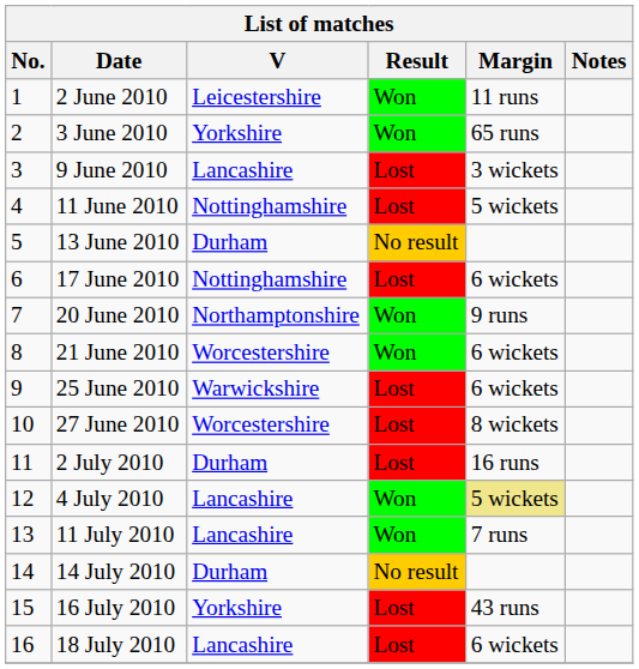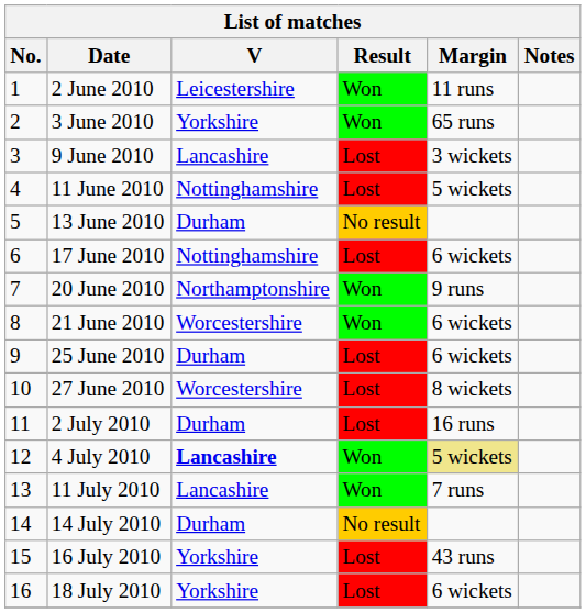 <table class="wikitable" width="70%">
 <tr>
 <th bgcolor="#efefef" colspan=6>List of  matches</th>
 </tr>
 <tr bgcolor="#efefef">
 <th>No.</th>
 <th>Date</th>
 <th>V</th>
 <th>Result</th>
 <th>Margin</th>
 <th>Notes</th>
 </tr>
 <tr>
 <td>1</td>
 <td>2 June 2010</td>
 <td><a href='#'>Leicestershire</a><br> </td>
 <td bgcolor="#00FF00">Won</td>
 <td>11 runs</td>
 <td></td>
 </tr>
 <tr>
 <td>2</td>
 <td>3 June 2010</td>
 <td><a href='#'>Yorkshire</a><br> </td>
 <td bgcolor="#00FF00">Won</td>
 <td>65 runs</td>
 <td></td>
 </tr>
 <tr>
 <td>3</td>
 <td>9 June 2010</td>
 <td><a href='#'>Lancashire</a> <br> </td>
 <td bgcolor="#FF0000">Lost</td>
 <td>3 wickets</td>
 <td></td>
 </tr>
 <tr>
 <td>4</td>
 <td>11 June 2010</td>
 <td><a href='#'>Nottinghamshire</a> <br> </td>
 <td bgcolor="#FF0000">Lost</td>
 <td>5 wickets</td>
 <td></td>
 </tr>
 <tr>
 <td>5</td>
 <td>13 June 2010</td>
 <td><a href='#'>Durham</a>  <br> </td>
 <td bgcolor="#FFCC00">No result</td>
 <td></td>
 <td></td>
 </tr>
 <tr>
 <td>6</td>
 <td>17 June 2010</td>
 <td><a href='#'>Nottinghamshire</a> <br> </td>
 <td bgcolor="#FF0000">Lost</td>
 <td>6 wickets</td>
 <td></td>
 </tr>
 <tr>
 <td>7</td>
 <td>20 June 2010</td>
 <td><a href='#'>Northamptonshire</a> <br> </td>
 <td bgcolor="#00FF00">Won</td>
 <td>9 runs</td>
 <td></td>
 </tr>
 <tr>
 <td>8</td>
 <td>21 June 2010</td>
 <td><a href='#'>Worcestershire</a><br> </td>
 <td bgcolor="#00FF00">Won</td>
 <td>6 wickets</td>
 <td></td>
 </tr>
 <tr>
 <td>9</td>
 <td>25 June 2010</td>
-<td><a href='#'>Warwickshire</a> <br> </td>
+<td><a href='#'>Durham</a>  <br> </td>
 <td bgcolor="#FF0000">Lost</td>
 <td>6 wickets</td>
 <td></td>
 </tr>
 <tr>
 <td>10</td>
 <td>27 June 2010</td>
 <td><a href='#'>Worcestershire</a><br> </td>
 <td bgcolor="#FF0000">Lost</td>
 <td>8 wickets</td>
 <td></td>
 </tr>
 <tr>
 <td>11</td>
 <td>2 July 2010</td>
 <td><a href='#'>Durham</a>  <br> </td>
 <td bgcolor="#FF0000">Lost</td>
 <td>16 runs</td>
 <td></td>
 </tr>
 <tr>
 <td>12</td>
 <td>4 July 2010</td>
-<td><a href='#'>Lancashire</a> <br> </td>
+<td><strong><a href='#'>Lancashire</a> <br> </strong></td>
 <td bgcolor="#00FF00">Won</td>
 <td style="background: khaki;">5 wickets</td>
 <td></td>
 </tr>
 <tr>
 <td>13</td>
 <td>11 July 2010</td>
 <td><a href='#'>Lancashire</a> <br> </td>
 <td bgcolor="#00FF00">Won</td>
 <td>7 runs</td>
 <td></td>
 </tr>
 <tr>
 <td>14</td>
 <td>14 July 2010</td>
 <td><a href='#'>Durham</a>  <br> </td>
 <td bgcolor="#FFCC00">No result</td>
 <td></td>
 <td></td>
 </tr>
 <tr>
 <td>15</td>
 <td>16 July 2010</td>
 <td><a href='#'>Yorkshire</a><br> </td>
 <td bgcolor="#FF0000">Lost</td>
 <td>43 runs</td>
 <td></td>
 </tr>
 <tr>
 <td>16</td>
 <td>18 July 2010</td>
-<td><a href='#'>Lancashire</a> <br> </td>
+<td><a href='#'>Yorkshire</a><br> </td>
 <td bgcolor="#FF0000">Lost</td>
 <td>6 wickets</td>
 <td></td>
 </tr>
 <tr>
 </tr>
 </table>
